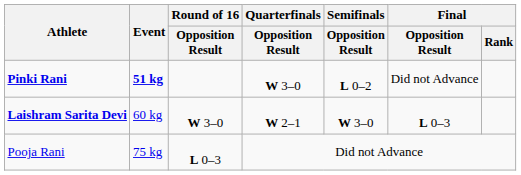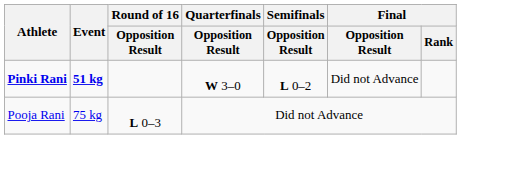 <table class=wikitable style="text-align:center; font-size:90%">
 <tr>
 <th rowspan="2" style="text-align:center;">Athlete</th>
 <th rowspan="2" style="text-align:center;">Event</th>
 <th>Round of 16</th>
 <th>Quarterfinals</th>
 <th>Semifinals</th>
 <th colspan=2>Final</th>
 </tr>
 <tr style="font-size:95%">
 <th>Opposition<br>Result</th>
 <th>Opposition<br>Result</th>
 <th>Opposition<br>Result</th>
 <th>Opposition<br>Result</th>
 <th>Rank</th>
 </tr>
 <tr>
 <td align=left><strong><a href='#'>Pinki Rani</a></strong></td>
 <td align=left><strong><a href='#'>51 kg</a></strong></td>
 <td></td>
 <td><br><strong>W</strong> 3–0</td>
 <td><br><strong>L</strong> 0–2</td>
 <td>Did not Advance</td>
 <td></td>
 </tr>
 <tr>
-<td align=left><strong><a href='#'>Laishram Sarita Devi</a></strong></td>
-<td align=left><a href='#'>60 kg</a></td>
-<td><br><strong>W</strong> 3–0</td>
-<td><br><strong>W</strong> 2–1</td>
-<td><br><strong>W</strong> 3–0</td>
-<td><br><strong>L</strong> 0–3</td>
-<td></td>
-</tr>
-<tr>
 <td align=left><a href='#'>Pooja Rani</a></td>
 <td align=left><a href='#'>75 kg</a></td>
 <td><br><strong>L</strong> 0–3</td>
 <td colspan="4">Did not Advance</td>
 </tr>
 </table>
